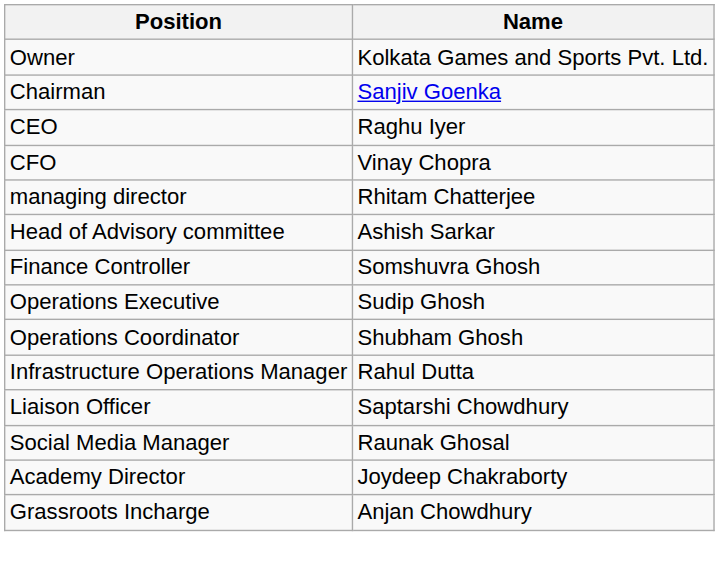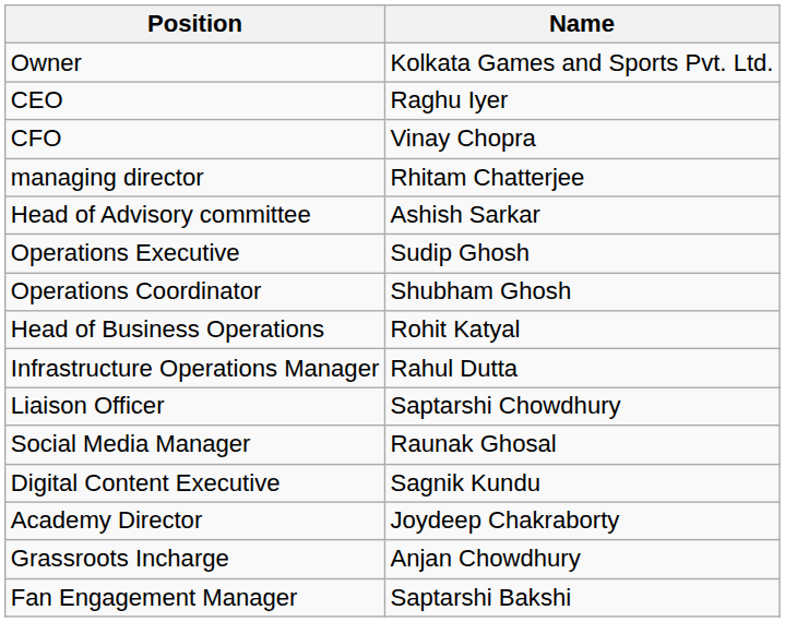 <table class="wikitable">
 <tr>
 <th>Position</th>
 <th>Name</th>
 </tr>
 <tr>
 <td>Owner</td>
 <td>Kolkata Games and Sports Pvt. Ltd.</td>
-</tr>
-<tr>
-<td>Chairman</td>
-<td><a href='#'>Sanjiv Goenka</a></td>
 </tr>
 <tr>
 <td>CEO</td>
 <td>Raghu Iyer</td>
 </tr>
 <tr>
 <td>CFO</td>
 <td>Vinay Chopra</td>
 </tr>
 <tr>
 <td>managing director</td>
 <td>Rhitam Chatterjee</td>
 </tr>
 <tr>
 <td>Head of Advisory committee</td>
 <td>Ashish Sarkar</td>
 </tr>
 <tr>
-<td>Finance Controller</td>
-<td>Somshuvra Ghosh</td>
-</tr>
-<tr>
 <td>Operations Executive</td>
 <td>Sudip Ghosh</td>
 </tr>
 <tr>
 <td>Operations Coordinator</td>
 <td>Shubham Ghosh</td>
+</tr>
+<tr>
+<td>Head of Business Operations</td>
+<td>Rohit Katyal</td>
 </tr>
 <tr>
 <td>Infrastructure Operations Manager</td>
 <td>Rahul Dutta</td>
 </tr>
 <tr>
 <td>Liaison Officer</td>
 <td>Saptarshi Chowdhury</td>
 </tr>
 <tr>
 <td>Social Media Manager</td>
 <td>Raunak Ghosal</td>
 </tr>
 <tr>
+<td>Digital Content Executive</td>
+<td>Sagnik Kundu</td>
+</tr>
+<tr>
 <td>Academy Director</td>
 <td>Joydeep Chakraborty</td>
 </tr>
 <tr>
 <td>Grassroots Incharge</td>
 <td>Anjan Chowdhury</td>
 </tr>
+<tr>
+<td>Fan Engagement Manager</td>
+<td>Saptarshi Bakshi</td>
+</tr>
 </table>
